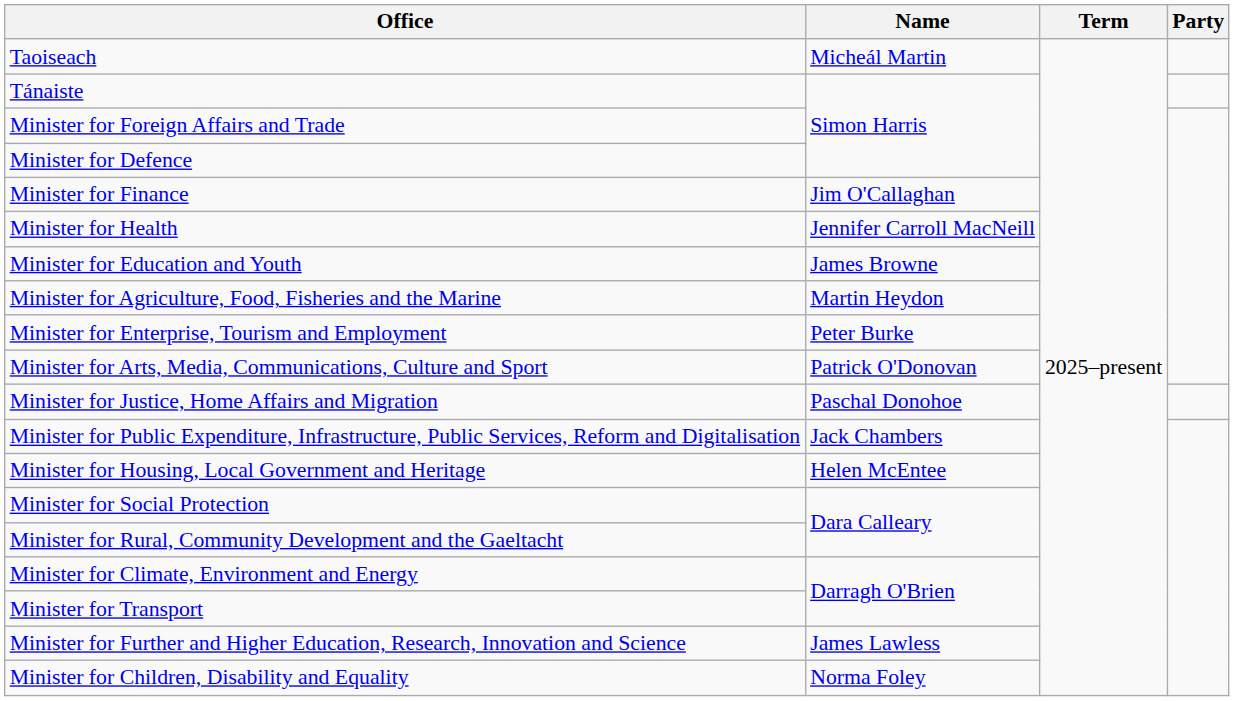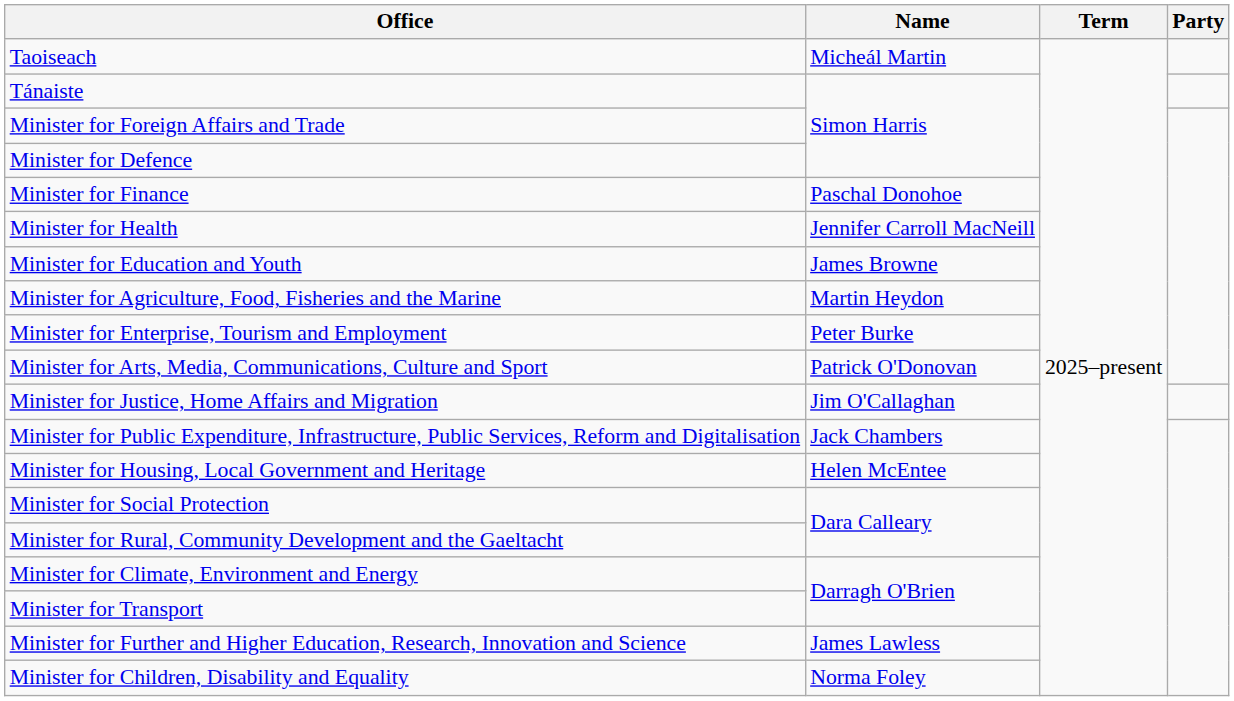 <table class="wikitable">
 <tr>
 <th>Office</th>
 <th>Name</th>
 <th>Term</th>
 <th colspan="2">Party</th>
 </tr>
 <tr>
 <td><a href='#'>Taoiseach</a></td>
 <td><a href='#'>Micheál Martin</a></td>
 <td rowspan=19>2025–present</td>
 <td></td>
 </tr>
 <tr>
 <td><a href='#'>Tánaiste</a></td>
 <td rowspan=3><a href='#'>Simon Harris</a></td>
 <td></td>
 </tr>
 <tr>
 <td><a href='#'>Minister for Foreign Affairs and Trade</a></td>
 </tr>
 <tr>
 <td><a href='#'>Minister for Defence</a></td>
 </tr>
 <tr>
 <td><a href='#'>Minister for Finance</a></td>
-<td><a href='#'>Jim O'Callaghan</a></td>
+<td><a href='#'>Paschal Donohoe</a></td>
 </tr>
 <tr>
 <td><a href='#'>Minister for Health</a></td>
 <td><a href='#'>Jennifer Carroll MacNeill</a></td>
 </tr>
 <tr>
 <td><a href='#'>Minister for Education and Youth</a></td>
 <td><a href='#'>James Browne</a></td>
 </tr>
 <tr>
 <td><a href='#'>Minister for Agriculture, Food, Fisheries and the Marine</a></td>
 <td><a href='#'>Martin Heydon</a></td>
 </tr>
 <tr>
 <td><a href='#'>Minister for Enterprise, Tourism and Employment</a></td>
 <td><a href='#'>Peter Burke</a></td>
 </tr>
 <tr>
 <td><a href='#'>Minister for Arts, Media, Communications, Culture and Sport</a></td>
 <td><a href='#'>Patrick O'Donovan</a></td>
 </tr>
 <tr>
 <td><a href='#'>Minister for Justice, Home Affairs and Migration</a></td>
-<td><a href='#'>Paschal Donohoe</a></td>
+<td><a href='#'>Jim O'Callaghan</a></td>
 <td></td>
 </tr>
 <tr>
 <td><a href='#'>Minister for Public Expenditure, Infrastructure, Public Services, Reform and Digitalisation</a></td>
 <td><a href='#'>Jack Chambers</a></td>
 </tr>
 <tr>
 <td><a href='#'>Minister for Housing, Local Government and Heritage</a></td>
 <td><a href='#'>Helen McEntee</a></td>
 </tr>
 <tr>
 <td><a href='#'>Minister for Social Protection</a></td>
 <td rowspan=2><a href='#'>Dara Calleary</a></td>
 </tr>
 <tr>
 <td><a href='#'>Minister for Rural, Community Development and the Gaeltacht</a></td>
 </tr>
 <tr>
 <td><a href='#'>Minister for Climate, Environment and Energy</a></td>
 <td rowspan=2><a href='#'>Darragh O'Brien</a></td>
 </tr>
 <tr>
 <td><a href='#'>Minister for Transport</a></td>
 </tr>
 <tr>
 <td><a href='#'>Minister for Further and Higher Education, Research, Innovation and Science</a></td>
 <td><a href='#'>James Lawless</a></td>
 </tr>
 <tr>
 <td><a href='#'>Minister for Children, Disability and Equality</a></td>
 <td><a href='#'>Norma Foley</a></td>
 </tr>
 </table>
